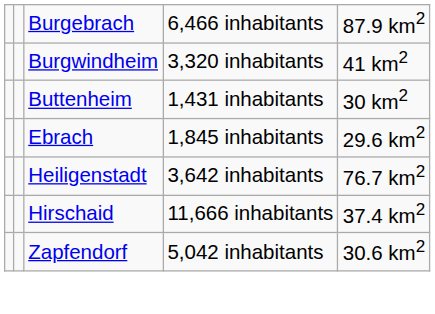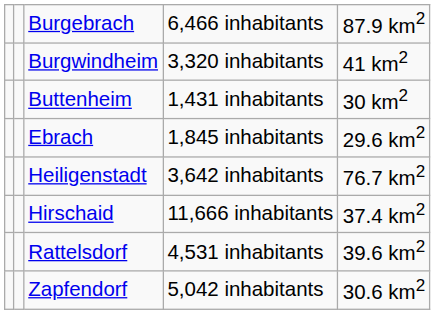 <table class="wikitable">
 <tr>
 <td></td>
 <td></td>
 <td><a href='#'>Burgebrach</a></td>
 <td>6,466 inhabitants</td>
 <td>87.9 km<sup>2</sup></td>
 </tr>
 <tr>
 <td></td>
 <td></td>
 <td><a href='#'>Burgwindheim</a></td>
 <td>3,320 inhabitants</td>
 <td>41 km<sup>2</sup></td>
 </tr>
 <tr>
 <td></td>
 <td></td>
 <td><a href='#'>Buttenheim</a></td>
 <td>1,431 inhabitants</td>
 <td>30 km<sup>2</sup></td>
 </tr>
 <tr>
 <td></td>
 <td></td>
 <td><a href='#'>Ebrach</a></td>
 <td>1,845 inhabitants</td>
 <td>29.6 km<sup>2</sup></td>
 </tr>
 <tr>
 <td></td>
 <td></td>
 <td><a href='#'>Heiligenstadt</a></td>
 <td>3,642 inhabitants</td>
 <td>76.7 km<sup>2</sup></td>
 </tr>
 <tr>
 <td></td>
 <td></td>
 <td><a href='#'>Hirschaid</a></td>
 <td>11,666 inhabitants</td>
 <td>37.4 km<sup>2</sup></td>
 </tr>
 <tr>
 <td></td>
 <td></td>
+<td><a href='#'>Rattelsdorf</a></td>
+<td>4,531 inhabitants</td>
+<td>39.6 km<sup>2</sup></td>
+</tr>
+<tr>
+<td></td>
+<td></td>
 <td><a href='#'>Zapfendorf</a></td>
 <td>5,042 inhabitants</td>
 <td>30.6 km<sup>2</sup></td>
 </tr>
 </table>
